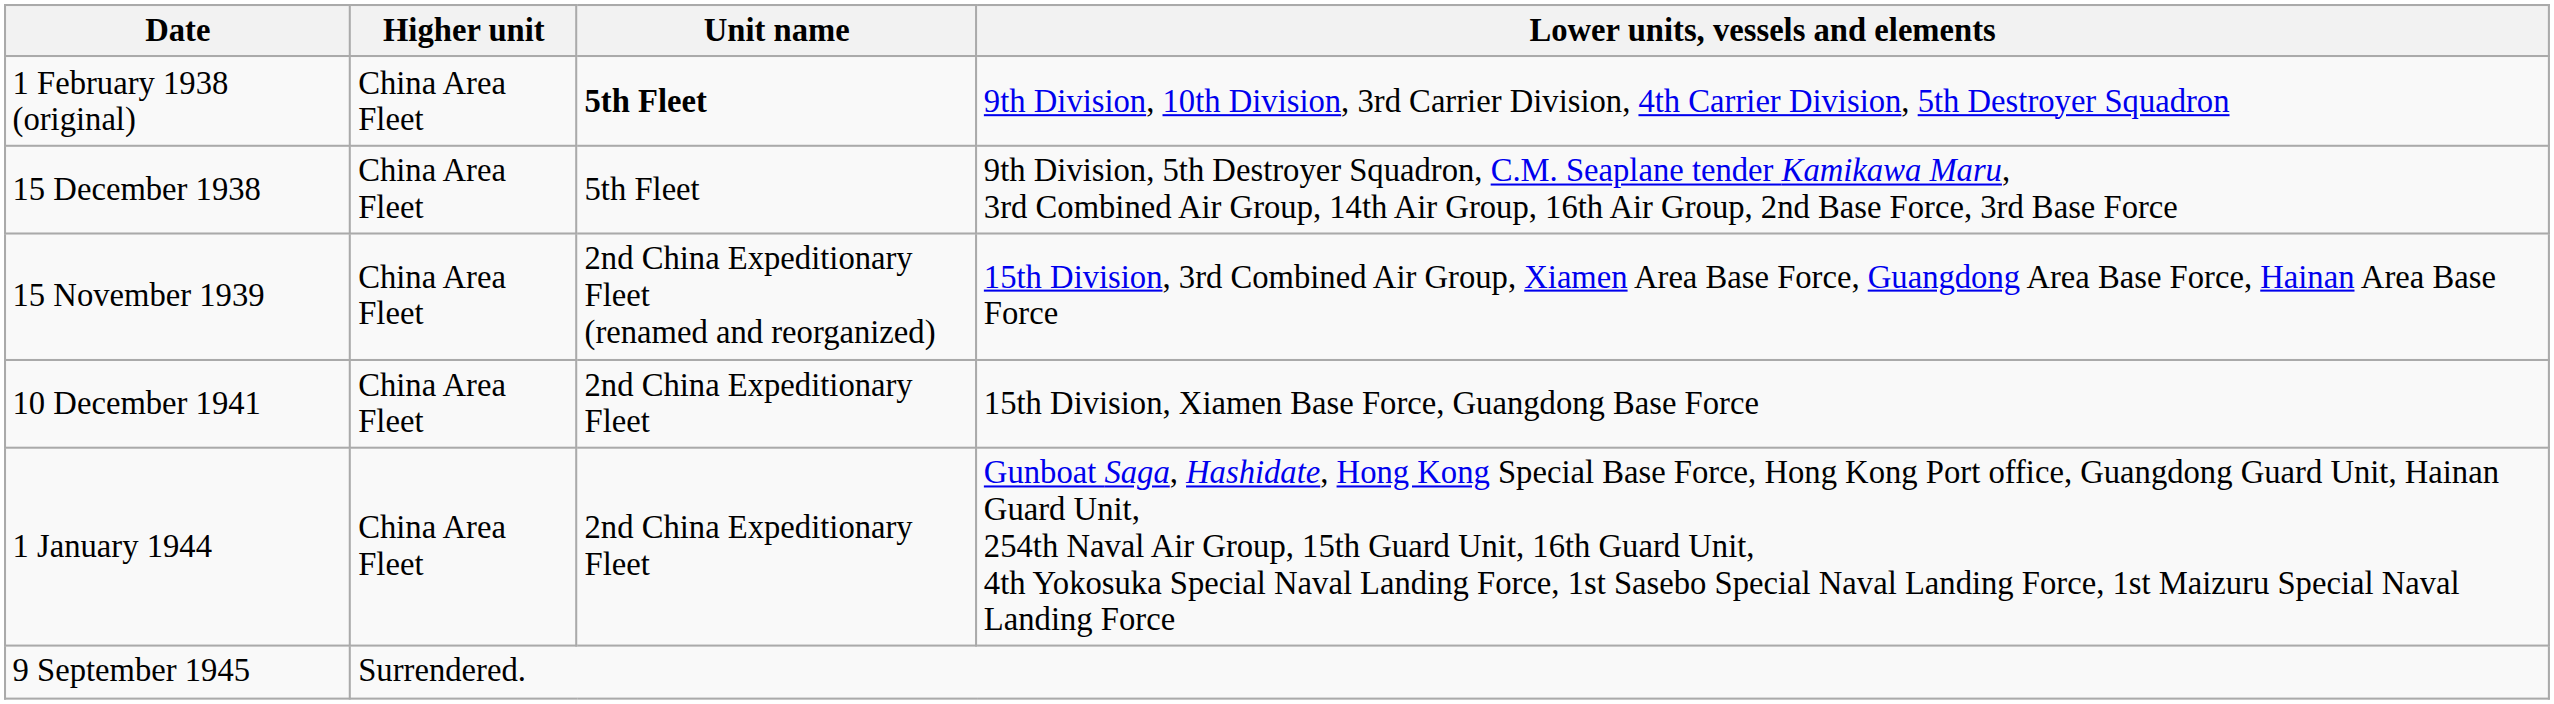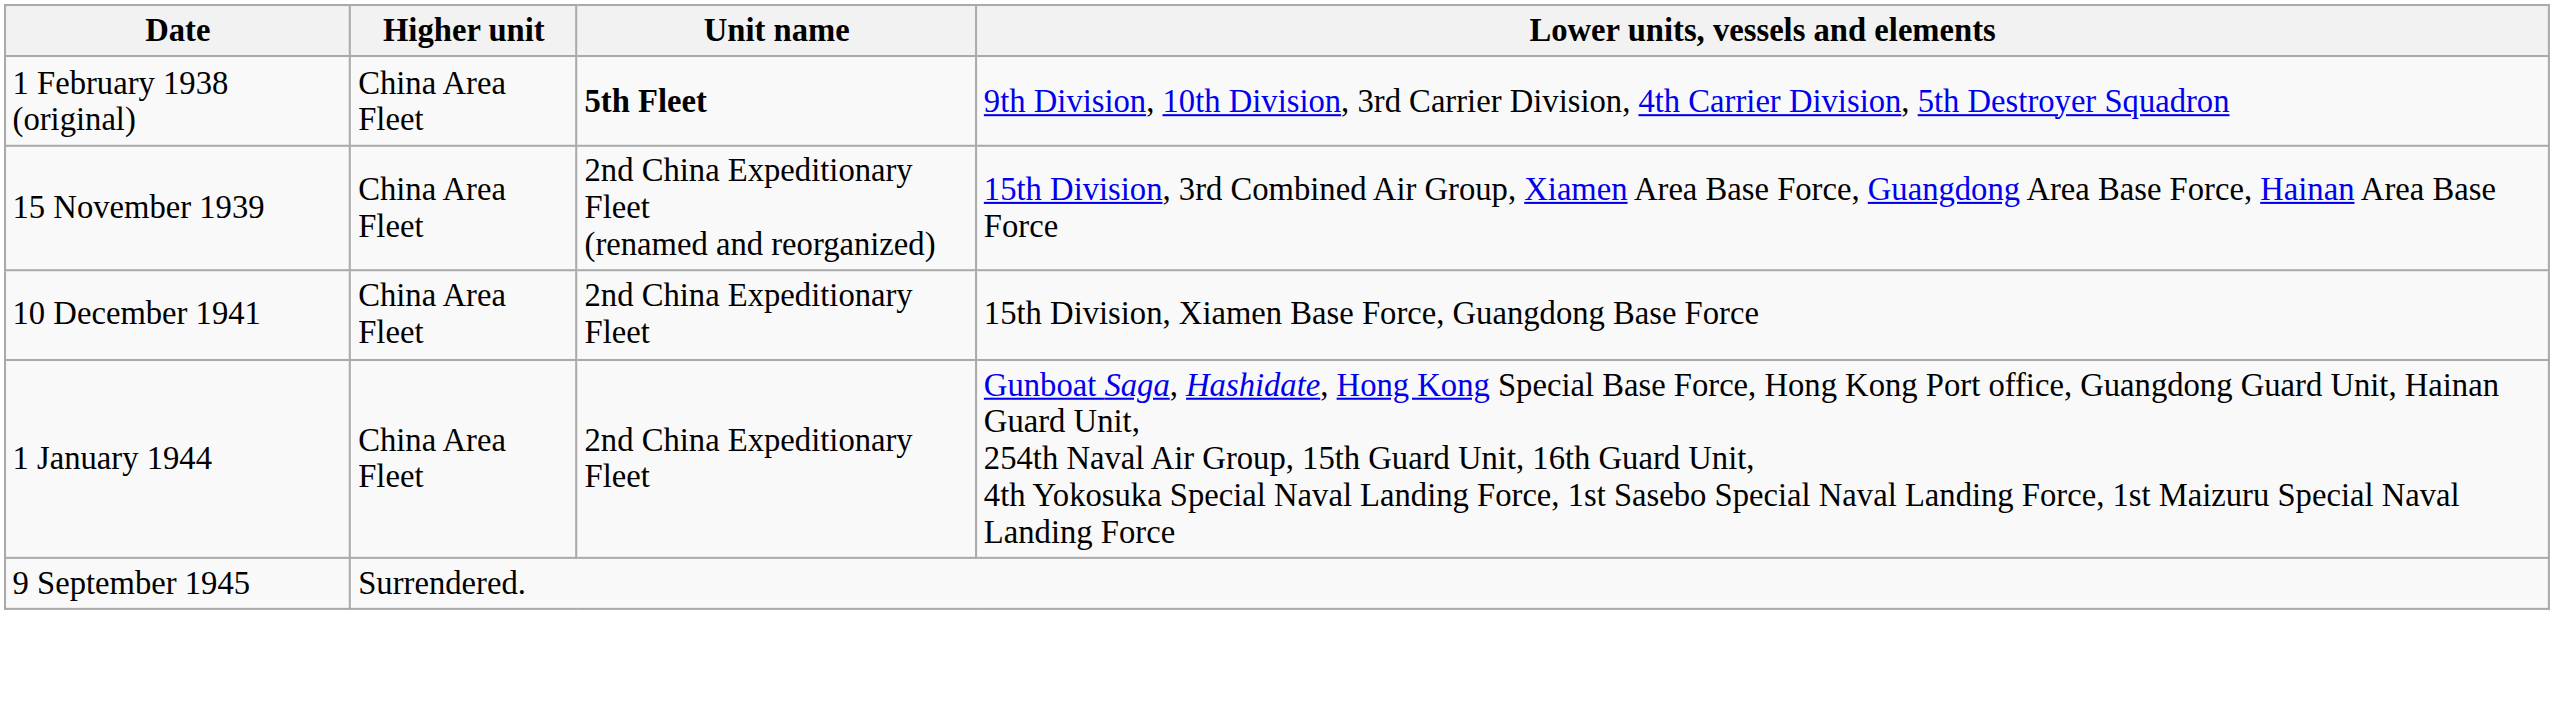 <table class="wikitable">
 <tr>
 <th>Date</th>
 <th>Higher unit</th>
 <th>Unit name</th>
 <th>Lower units, vessels and elements</th>
 </tr>
 <tr>
 <td>1 February 1938 (original)</td>
 <td>China Area Fleet</td>
 <td><strong>5th Fleet</strong></td>
 <td><a href='#'>9th Division</a>, <a href='#'>10th Division</a>, 3rd Carrier Division, <a href='#'>4th Carrier Division</a>, <a href='#'>5th Destroyer Squadron</a></td>
-</tr>
-<tr>
-<td>15 December 1938</td>
-<td>China Area Fleet</td>
-<td>5th Fleet</td>
-<td>9th Division, 5th Destroyer Squadron, <a href='#'>C.M. Seaplane tender <em>Kamikawa Maru</em></a>,<br>3rd Combined Air Group, 14th Air Group, 16th Air Group, 2nd Base Force, 3rd Base Force</td>
 </tr>
 <tr>
 <td>15 November 1939</td>
 <td>China Area Fleet</td>
 <td>2nd China Expeditionary Fleet<br>(renamed and reorganized)</td>
 <td><a href='#'>15th Division</a>, 3rd Combined Air Group, <a href='#'>Xiamen</a> Area Base Force, <a href='#'>Guangdong</a> Area Base Force, <a href='#'>Hainan</a> Area Base Force</td>
 </tr>
 <tr>
 <td>10 December 1941</td>
 <td>China Area Fleet</td>
 <td>2nd China Expeditionary Fleet</td>
 <td>15th Division, Xiamen Base Force, Guangdong Base Force</td>
 </tr>
 <tr>
 <td>1 January 1944</td>
 <td>China Area Fleet</td>
 <td>2nd China Expeditionary Fleet</td>
 <td><a href='#'>Gunboat <em>Saga</em></a>, <em><a href='#'>Hashidate</a></em>, <a href='#'>Hong Kong</a> Special Base Force, Hong Kong Port office, Guangdong Guard Unit, Hainan Guard Unit,<br>254th Naval Air Group, 15th Guard Unit, 16th Guard Unit,<br>4th Yokosuka Special Naval Landing Force, 1st Sasebo Special Naval Landing Force, 1st Maizuru Special Naval Landing Force</td>
 </tr>
 <tr>
 <td>9 September 1945</td>
 <td colspan="3">Surrendered.</td>
 </tr>
 </table>
